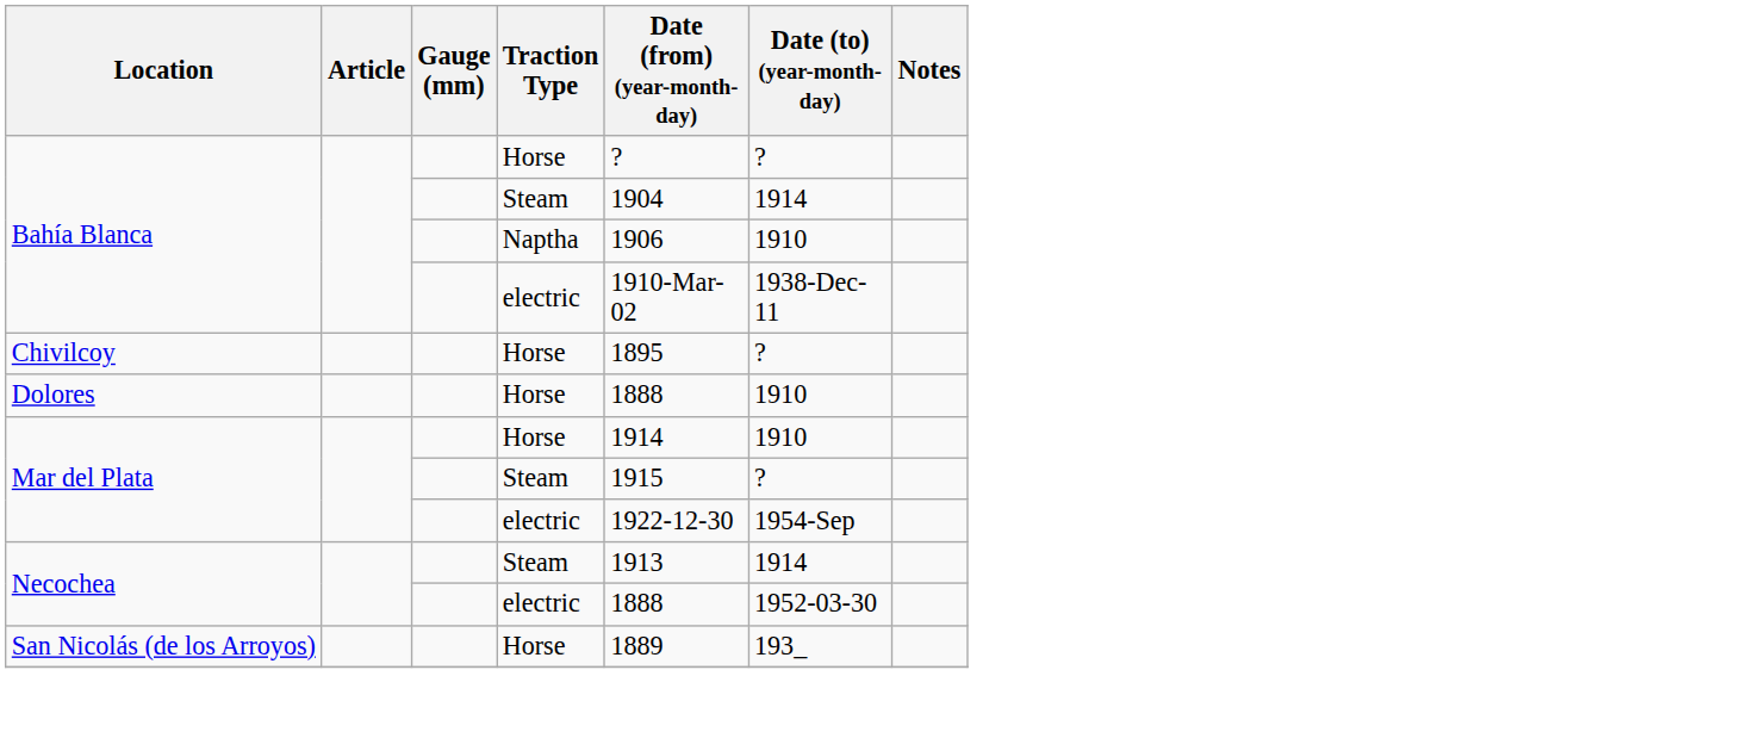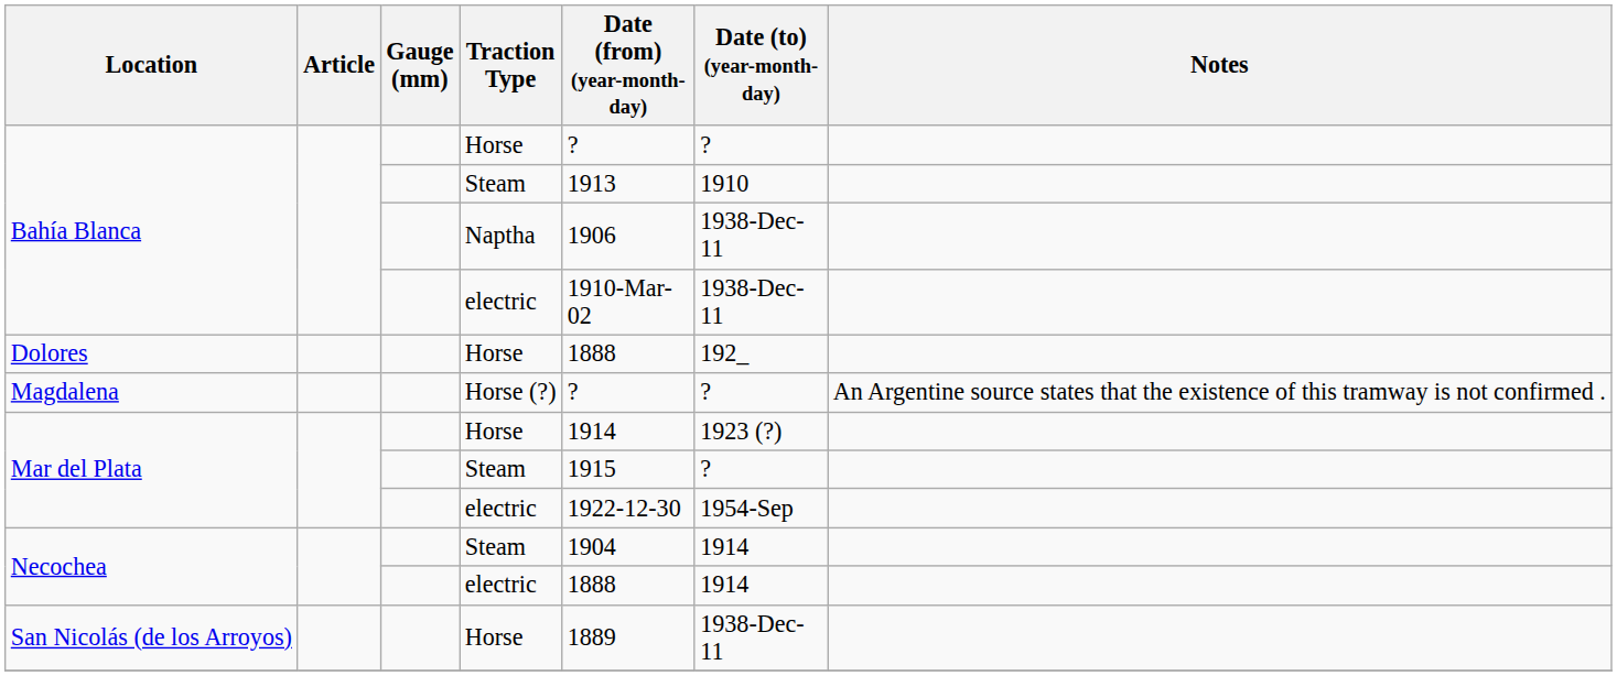 <table class="wikitable sortable">
 <tr>
 <th>Location</th>
 <th>Article</th>
 <th>Gauge<br> (mm)</th>
 <th>Traction<br>Type</th>
 <th width=80px>Date (from)<br><small>(year-month-day)</small></th>
 <th width=80px>Date (to)<br><small>(year-month-day)</small></th>
 <th>Notes</th>
 </tr>
 <tr>
 <td rowspan="4"><a href='#'>Bahía Blanca</a></td>
 <td rowspan="4"> </td>
 <td align=right></td>
 <td>Horse</td>
 <td>?</td>
 <td>?</td>
 <td> </td>
 </tr>
 <tr>
 <td align=right></td>
 <td>Steam</td>
-<td>1904</td>
-<td>1914</td>
+<td>1913</td>
+<td>1910</td>
 <td> </td>
 </tr>
 <tr>
 <td align=right></td>
 <td>Naptha</td>
 <td>1906</td>
-<td>1910</td>
+<td>1938-Dec-11</td>
 <td> </td>
 </tr>
 <tr>
 <td align=right></td>
 <td>electric</td>
 <td>1910-Mar-02</td>
 <td>1938-Dec-11</td>
 <td> </td>
 </tr>
 <tr>
-<td><a href='#'>Chivilcoy</a></td>
-<td> </td>
-<td align=right></td>
-<td>Horse</td>
-<td>1895</td>
-<td>?</td>
-<td> </td>
-</tr>
-<tr>
 <td><a href='#'>Dolores</a></td>
 <td> </td>
 <td align=right></td>
 <td>Horse</td>
 <td>1888</td>
-<td>1910</td>
+<td>192_</td>
 <td> </td>
+</tr>
+<tr>
+<td><a href='#'>Magdalena</a></td>
+<td> </td>
+<td align=right></td>
+<td>Horse (?)</td>
+<td>?</td>
+<td>?</td>
+<td>An Argentine source states that the existence of this tramway is not confirmed .</td>
 </tr>
 <tr>
 <td rowspan="3"><a href='#'>Mar del Plata</a></td>
 <td rowspan="3"> </td>
 <td align=right></td>
 <td>Horse</td>
 <td>1914</td>
-<td>1910</td>
+<td>1923 (?)</td>
 <td> </td>
 </tr>
 <tr>
 <td align=right></td>
 <td>Steam</td>
 <td>1915</td>
 <td>?</td>
 <td> </td>
 </tr>
 <tr>
 <td align=right></td>
 <td>electric</td>
 <td>1922-12-30</td>
 <td>1954-Sep</td>
 <td> </td>
 </tr>
 <tr>
 <td rowspan="2"><a href='#'>Necochea</a></td>
 <td rowspan="2"> </td>
 <td align=right></td>
 <td>Steam</td>
-<td>1913</td>
+<td>1904</td>
 <td>1914</td>
 <td> </td>
 </tr>
 <tr>
 <td align=right></td>
 <td>electric</td>
 <td>1888</td>
-<td>1952-03-30</td>
+<td>1914</td>
 <td> </td>
 </tr>
 <tr>
 <td><a href='#'>San Nicolás (de los Arroyos)</a></td>
 <td> </td>
 <td align=right></td>
 <td>Horse</td>
 <td>1889</td>
-<td>193_</td>
+<td>1938-Dec-11</td>
 <td> </td>
 </tr>
 <tr>
 </tr>
 </table>
